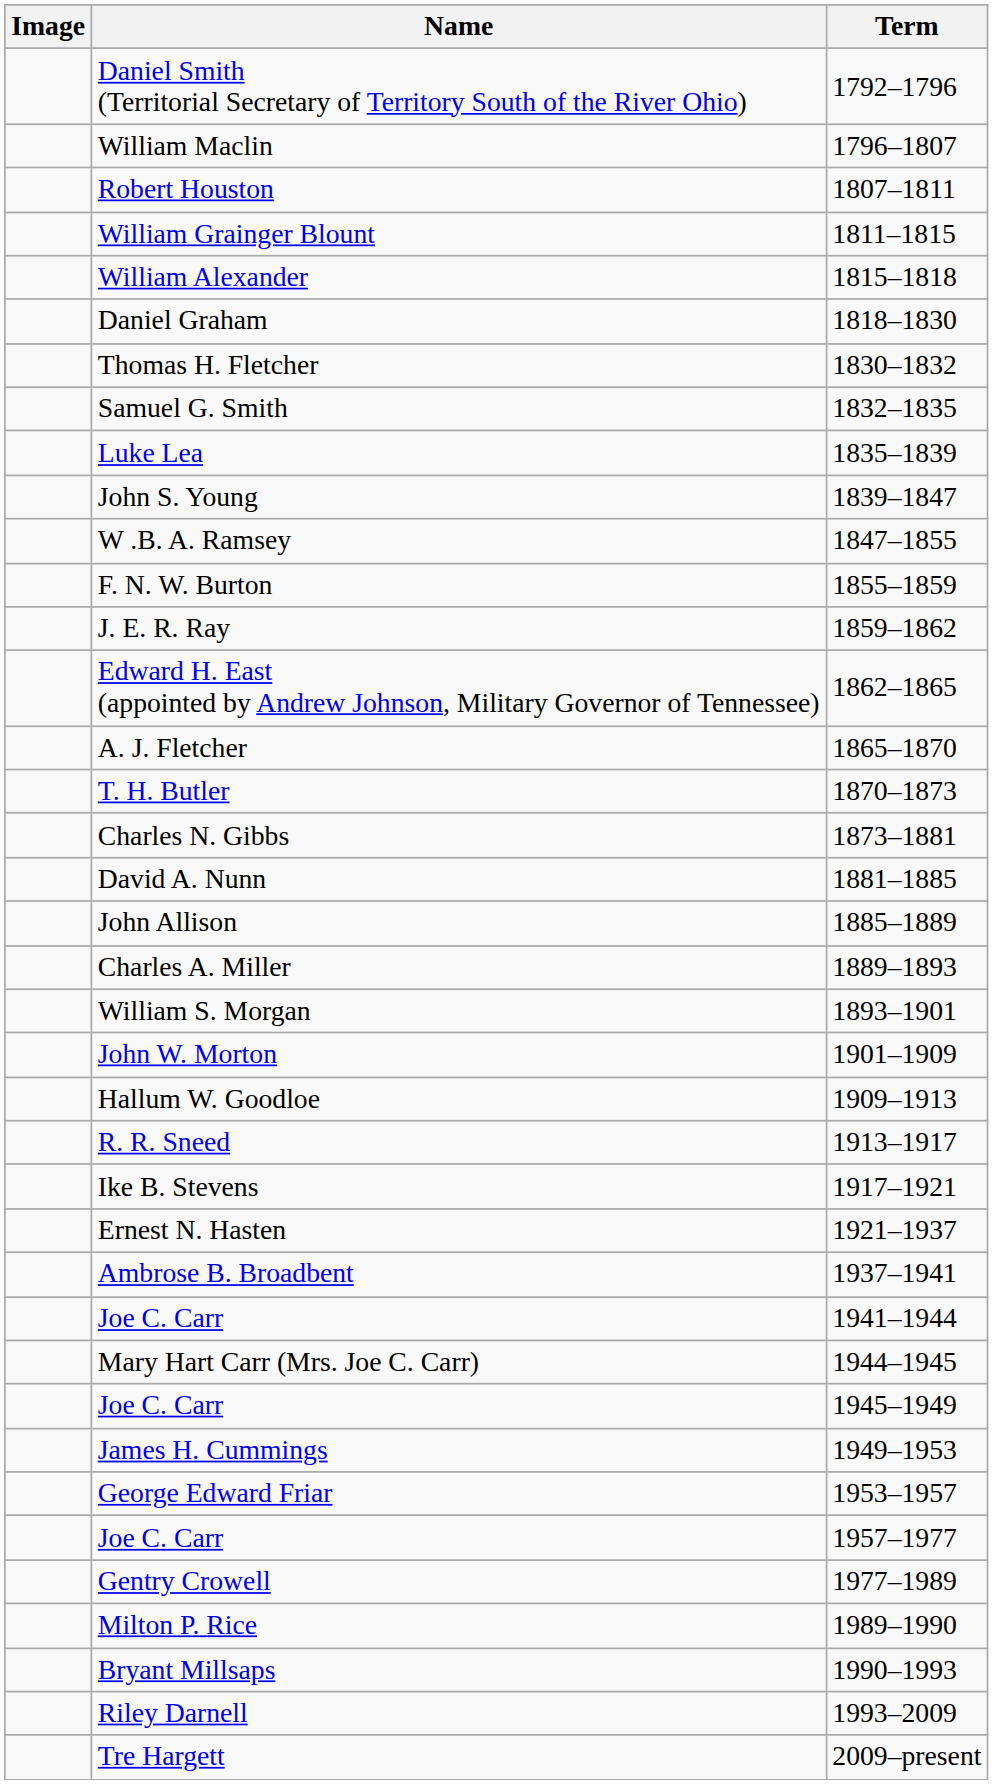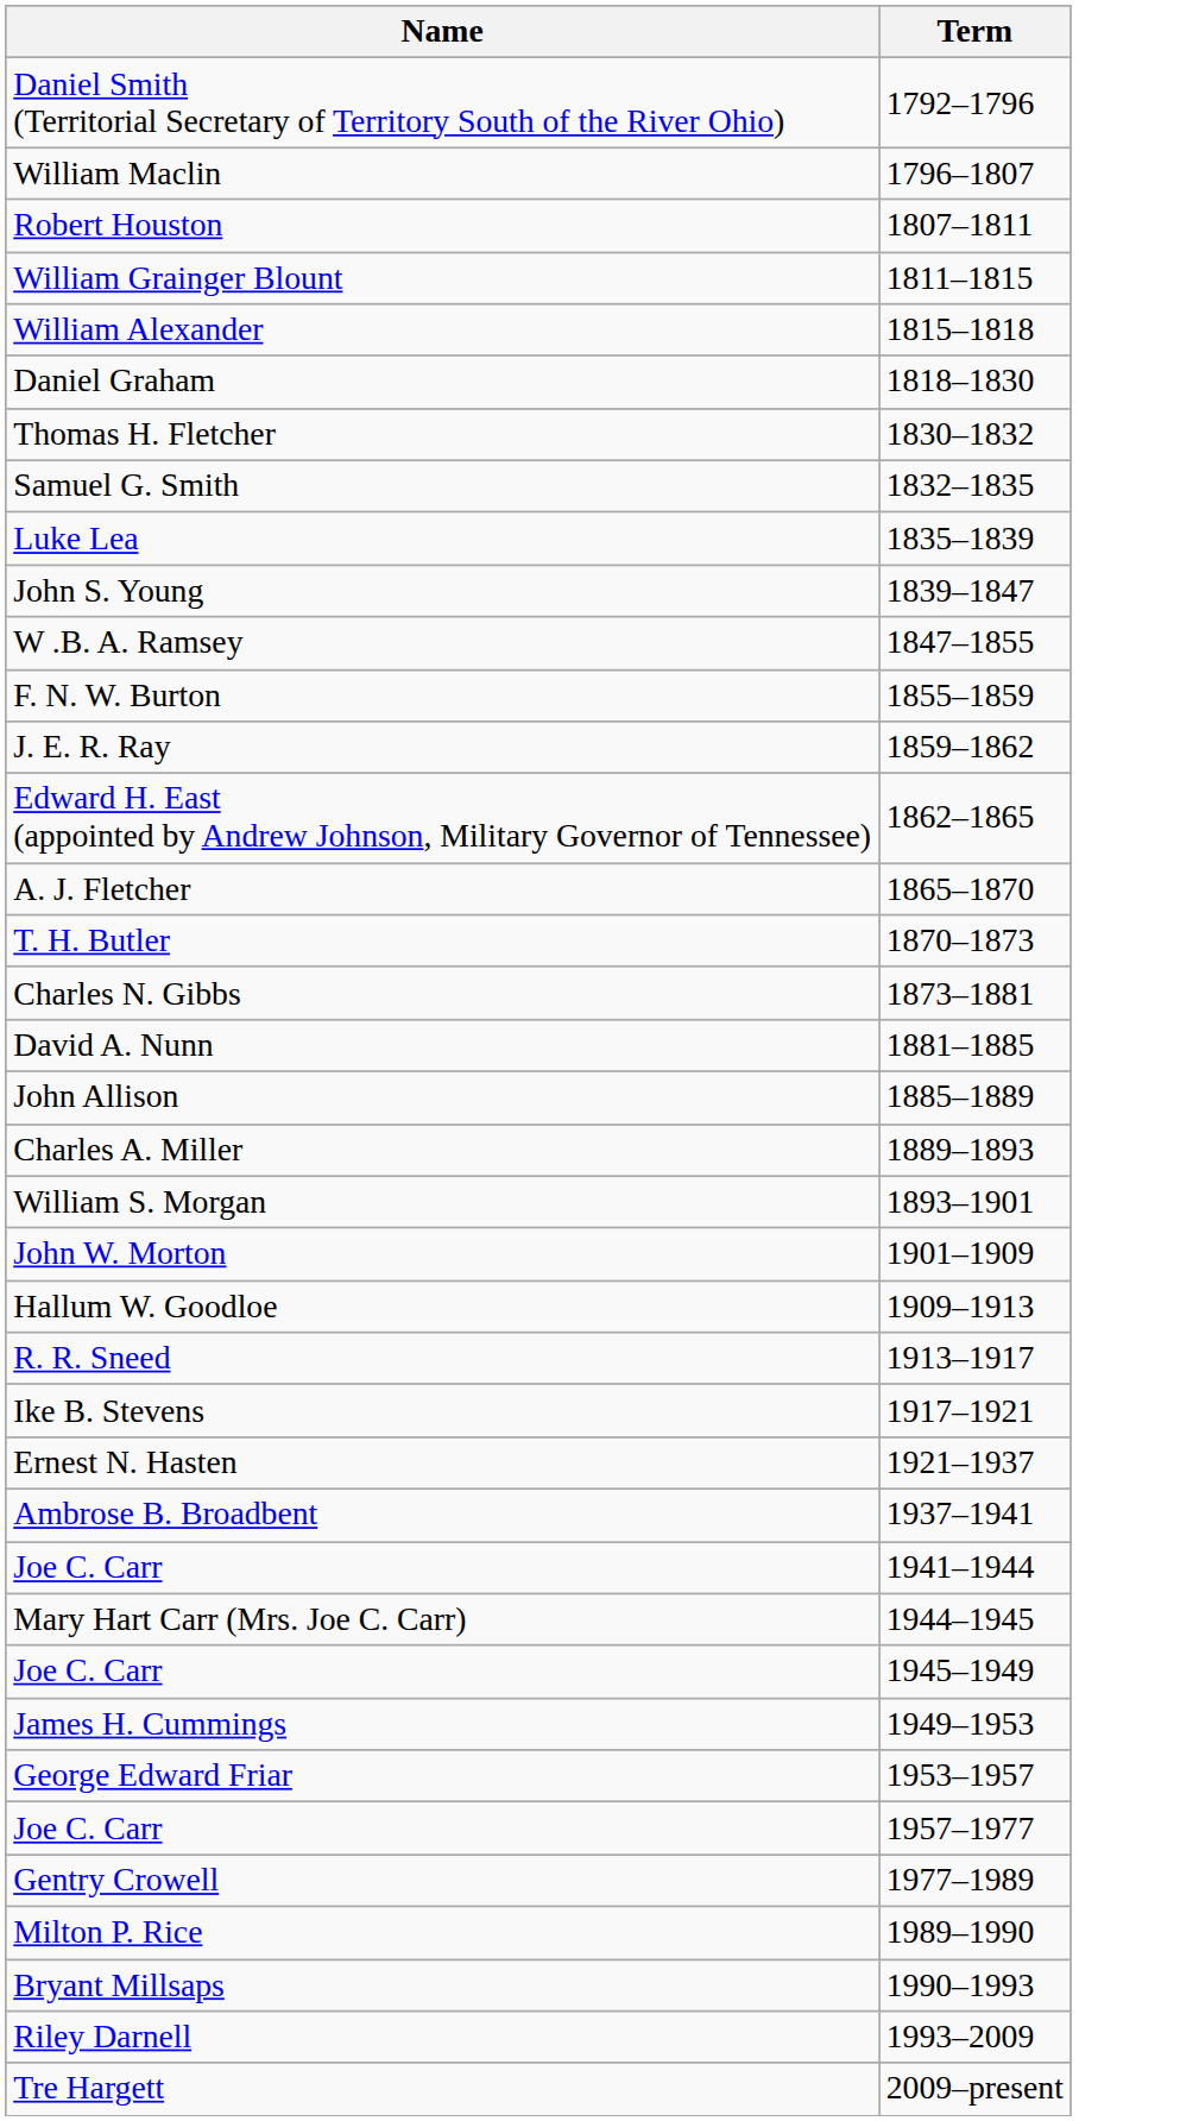 <table class=wikitable>
 <tr>
-<th>Image</th>
 <th>Name</th>
 <th>Term</th>
 </tr>
 <tr>
-<td></td>
 <td><a href='#'>Daniel Smith</a><br>(Territorial Secretary of <a href='#'>Territory South of the River Ohio</a>)</td>
 <td>1792–1796</td>
 </tr>
 <tr>
-<td></td>
 <td>William Maclin</td>
 <td>1796–1807</td>
 </tr>
 <tr>
-<td></td>
 <td><a href='#'>Robert Houston</a></td>
 <td>1807–1811</td>
 </tr>
 <tr>
-<td></td>
 <td><a href='#'>William Grainger Blount</a></td>
 <td>1811–1815</td>
 </tr>
 <tr>
-<td></td>
 <td><a href='#'>William Alexander</a></td>
 <td>1815–1818</td>
 </tr>
 <tr>
-<td></td>
 <td>Daniel Graham</td>
 <td>1818–1830</td>
 </tr>
 <tr>
-<td></td>
 <td>Thomas H. Fletcher</td>
 <td>1830–1832</td>
 </tr>
 <tr>
-<td></td>
 <td>Samuel G. Smith</td>
 <td>1832–1835</td>
 </tr>
 <tr>
-<td></td>
 <td><a href='#'>Luke Lea</a></td>
 <td>1835–1839</td>
 </tr>
 <tr>
-<td></td>
 <td>John S. Young</td>
 <td>1839–1847</td>
 </tr>
 <tr>
-<td></td>
 <td>W .B. A. Ramsey</td>
 <td>1847–1855</td>
 </tr>
 <tr>
-<td></td>
 <td>F. N. W. Burton</td>
 <td>1855–1859</td>
 </tr>
 <tr>
-<td></td>
 <td>J. E. R. Ray</td>
 <td>1859–1862</td>
 </tr>
 <tr>
-<td></td>
 <td><a href='#'>Edward H. East</a><br>(appointed by <a href='#'>Andrew Johnson</a>, Military Governor of Tennessee)</td>
 <td>1862–1865</td>
 </tr>
 <tr>
-<td></td>
 <td>A. J. Fletcher</td>
 <td>1865–1870</td>
 </tr>
 <tr>
-<td></td>
 <td><a href='#'>T. H. Butler</a></td>
 <td>1870–1873</td>
 </tr>
 <tr>
-<td></td>
 <td>Charles N. Gibbs</td>
 <td>1873–1881</td>
 </tr>
 <tr>
-<td></td>
 <td>David A. Nunn</td>
 <td>1881–1885</td>
 </tr>
 <tr>
-<td></td>
 <td>John Allison</td>
 <td>1885–1889</td>
 </tr>
 <tr>
-<td></td>
 <td>Charles A. Miller</td>
 <td>1889–1893</td>
 </tr>
 <tr>
-<td></td>
 <td>William S. Morgan</td>
 <td>1893–1901</td>
 </tr>
 <tr>
-<td></td>
 <td><a href='#'>John W. Morton</a></td>
 <td>1901–1909</td>
 </tr>
 <tr>
-<td></td>
 <td>Hallum W. Goodloe</td>
 <td>1909–1913</td>
 </tr>
 <tr>
-<td></td>
 <td><a href='#'>R. R. Sneed</a></td>
 <td>1913–1917</td>
 </tr>
 <tr>
-<td></td>
 <td>Ike B. Stevens</td>
 <td>1917–1921</td>
 </tr>
 <tr>
-<td></td>
 <td>Ernest N. Hasten</td>
 <td>1921–1937</td>
 </tr>
 <tr>
-<td></td>
 <td><a href='#'>Ambrose B. Broadbent</a></td>
 <td>1937–1941</td>
 </tr>
 <tr>
-<td></td>
 <td><a href='#'>Joe C. Carr</a></td>
 <td>1941–1944</td>
 </tr>
 <tr>
-<td></td>
 <td>Mary Hart Carr (Mrs. Joe C. Carr)</td>
 <td>1944–1945</td>
 </tr>
 <tr>
-<td></td>
 <td><a href='#'>Joe C. Carr</a></td>
 <td>1945–1949</td>
 </tr>
 <tr>
-<td></td>
 <td><a href='#'>James H. Cummings</a></td>
 <td>1949–1953</td>
 </tr>
 <tr>
-<td></td>
 <td><a href='#'>George Edward Friar</a></td>
 <td>1953–1957</td>
 </tr>
 <tr>
-<td></td>
 <td><a href='#'>Joe C. Carr</a></td>
 <td>1957–1977</td>
 </tr>
 <tr>
-<td></td>
 <td><a href='#'>Gentry Crowell</a></td>
 <td>1977–1989</td>
 </tr>
 <tr>
-<td></td>
 <td><a href='#'>Milton P. Rice</a></td>
 <td>1989–1990</td>
 </tr>
 <tr>
-<td></td>
 <td><a href='#'>Bryant Millsaps</a></td>
 <td>1990–1993</td>
 </tr>
 <tr>
-<td></td>
 <td><a href='#'>Riley Darnell</a></td>
 <td>1993–2009</td>
 </tr>
 <tr>
-<td></td>
 <td><a href='#'>Tre Hargett</a></td>
 <td>2009–present</td>
 </tr>
 </table>
